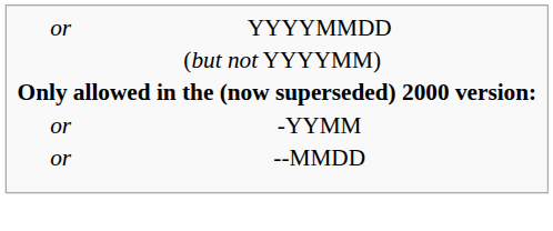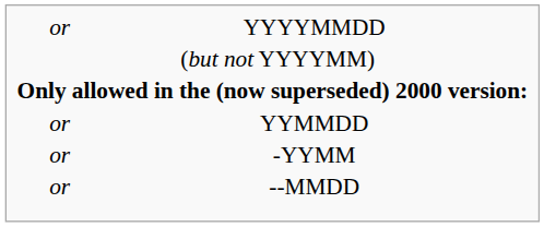 <table class="infobox" style="text-align:center; width:23em">
 <tr>
 <td></td>
 <td><em>or</em></td>
 <td>YYYYMMDD</td>
 </tr>
 <tr>
 <td></td>
 <td colspan="2">(<em>but not</em> YYYYMM)</td>
 </tr>
 <tr>
 <td colspan=3><strong>Only allowed in the (now superseded) 2000 version:</strong></td>
+</tr>
+<tr>
+<td></td>
+<td><em>or</em></td>
+<td>YYMMDD</td>
 </tr>
 <tr>
 <td></td>
 <td><em>or</em></td>
 <td>-YYMM</td>
 </tr>
 <tr>
 <td></td>
 <td><em>or</em></td>
 <td>--MMDD</td>
 </tr>
 <tr>
 <td></td>
 </tr>
 <tr>
 <td></td>
 </tr>
 </table>
